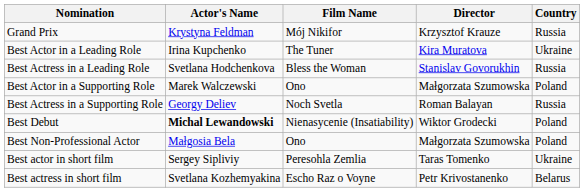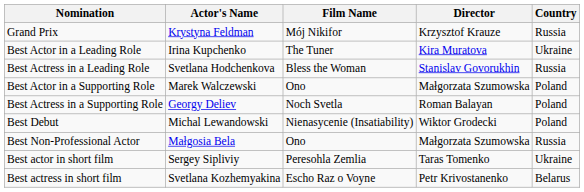 <table class="wikitable">
 <tr>
 <th>Nomination</th>
 <th>Actor's Name</th>
 <th>Film Name</th>
 <th>Director</th>
 <th>Country</th>
 </tr>
 <tr>
 <td>Grand Prix</td>
 <td><a href='#'>Krystyna Feldman</a></td>
 <td>Mój Nikifor</td>
 <td>Krzysztof Krauze</td>
 <td>Russia</td>
 </tr>
 <tr>
 <td>Best Actor in a Leading Role</td>
 <td>Irina Kupchenko</td>
 <td>The Tuner</td>
 <td><a href='#'>Kira Muratova</a></td>
 <td>Ukraine</td>
 </tr>
 <tr>
 <td>Best Actress in a Leading Role</td>
 <td>Svetlana Hodchenkova</td>
 <td>Bless the Woman</td>
 <td><a href='#'>Stanislav Govorukhin</a></td>
 <td>Russia</td>
 </tr>
 <tr>
 <td>Best Actor in a Supporting Role</td>
 <td>Marek Walczewski</td>
 <td>Ono</td>
 <td>Małgorzata Szumowska</td>
 <td>Poland</td>
 </tr>
 <tr>
 <td>Best Actress in a Supporting Role</td>
 <td><a href='#'>Georgy Deliev</a></td>
 <td>Noch Svetla</td>
 <td>Roman Balayan</td>
-<td>Russia</td>
+<td>Poland</td>
 </tr>
 <tr>
 <td>Best Debut</td>
-<td><strong>Michal Lewandowski</strong></td>
+<td>Michal Lewandowski</td>
 <td>Nienasycenie (Insatiability)</td>
 <td>Wiktor Grodecki</td>
 <td>Poland</td>
 </tr>
 <tr>
 <td>Best Non-Professional Actor</td>
 <td><a href='#'>Małgosia Bela</a></td>
 <td>Ono</td>
 <td>Małgorzata Szumowska</td>
-<td>Poland</td>
+<td>Russia</td>
 </tr>
 <tr>
 <td>Best actor in short film</td>
 <td>Sergey Sipliviy</td>
 <td>Peresohla Zemlia</td>
 <td>Taras Tomenko</td>
 <td>Ukraine</td>
 </tr>
 <tr>
 <td>Best actress in short film</td>
 <td>Svetlana Kozhemyakina</td>
 <td>Escho Raz o Voyne</td>
 <td>Petr Krivostanenko</td>
 <td>Belarus</td>
 </tr>
 </table>
